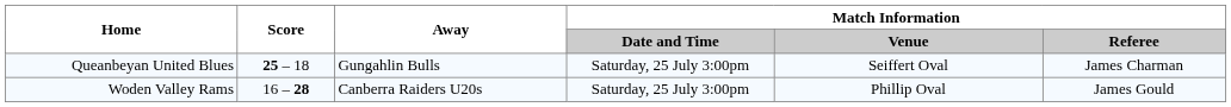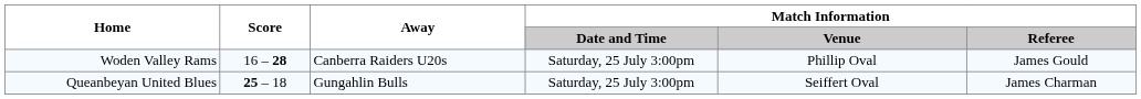 <table width="100%" cellspacing="0" cellpadding="3" border="1" style="border-collapse:collapse;  text-align:center;">
 <tr>
 <th rowspan="2" width="19%">Home</th>
 <th rowspan="2" width="8%">Score</th>
 <th rowspan="2" width="19%">Away</th>
 <th colspan="3">Match Information</th>
 </tr>
 <tr bgcolor="#CCCCCC">
 <th width="17%">Date and Time</th>
 <th width="22%">Venue</th>
 <th width="50%">Referee</th>
 </tr>
 <tr style="text-align:center; background:#f5faff;">
+<td align="right">Woden Valley Rams </td>
+<td>16 – <strong>28</strong></td>
+<td align="left"> Canberra Raiders U20s</td>
+<td>Saturday, 25 July 3:00pm</td>
+<td>Phillip Oval</td>
+<td>James Gould</td>
+</tr>
+<tr style="text-align:center; background:#f5faff;">
 <td align="right">Queanbeyan United Blues </td>
 <td><strong>25</strong> – 18</td>
 <td align="left"> Gungahlin Bulls</td>
 <td>Saturday, 25 July 3:00pm</td>
 <td>Seiffert Oval</td>
 <td>James Charman</td>
 </tr>
-<tr style="text-align:center; background:#f5faff;">
-<td align="right">Woden Valley Rams </td>
-<td>16 – <strong>28</strong></td>
-<td align="left"> Canberra Raiders U20s</td>
-<td>Saturday, 25 July 3:00pm</td>
-<td>Phillip Oval</td>
-<td>James Gould</td>
-</tr>
 </table>
